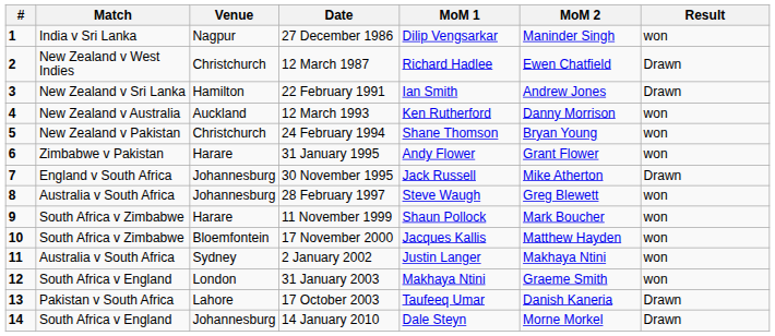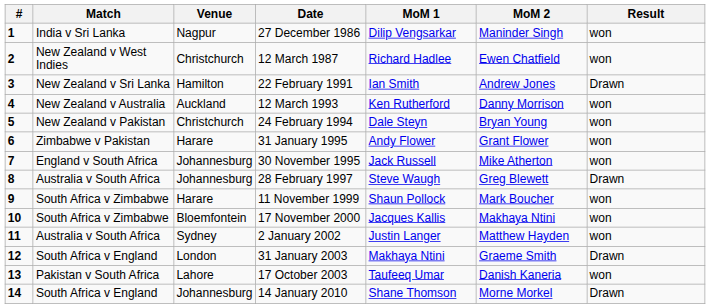 <table class="wikitable sortable"  style="font-size:100%; margin:auto;"  width:"100%">
 <tr>
 <th style="width:30px;">#</th>
 <th style="width:180px;">Match</th>
 <th style="width:100px;">Venue</th>
 <th style="width:140px;">Date</th>
 <th style="width:140px;">MoM 1</th>
 <th style="width:140px;">MoM 2</th>
 <th style="width:150px;">Result</th>
 </tr>
 <tr>
 <td><strong>1</strong></td>
 <td>India v Sri Lanka</td>
 <td>Nagpur</td>
 <td>27 December 1986</td>
 <td> <a href='#'>Dilip Vengsarkar</a></td>
 <td> <a href='#'>Maninder Singh</a></td>
 <td> won</td>
 </tr>
 <tr>
 <td><strong>2</strong></td>
 <td>New Zealand v West Indies</td>
 <td>Christchurch</td>
 <td>12 March 1987</td>
 <td> <a href='#'>Richard Hadlee</a></td>
 <td> <a href='#'>Ewen Chatfield</a></td>
-<td>Drawn</td>
+<td> won</td>
 </tr>
 <tr>
 <td><strong>3</strong></td>
 <td>New Zealand v Sri Lanka</td>
 <td>Hamilton</td>
 <td>22 February 1991</td>
 <td> <a href='#'>Ian Smith</a></td>
 <td> <a href='#'>Andrew Jones</a></td>
 <td>Drawn</td>
 </tr>
 <tr>
 <td><strong>4</strong></td>
 <td>New Zealand v Australia</td>
 <td>Auckland</td>
 <td>12 March 1993</td>
 <td> <a href='#'>Ken Rutherford</a></td>
 <td> <a href='#'>Danny Morrison</a></td>
 <td> won</td>
 </tr>
 <tr>
 <td><strong>5</strong></td>
 <td>New Zealand v Pakistan</td>
 <td>Christchurch</td>
 <td>24 February 1994</td>
-<td> <a href='#'>Shane Thomson</a></td>
+<td> <a href='#'>Dale Steyn</a></td>
 <td> <a href='#'>Bryan Young</a></td>
 <td> won</td>
 </tr>
 <tr>
 <td><strong>6</strong></td>
 <td>Zimbabwe v Pakistan</td>
 <td>Harare</td>
 <td>31 January 1995</td>
 <td> <a href='#'>Andy Flower</a></td>
 <td> <a href='#'>Grant Flower</a></td>
 <td> won</td>
 </tr>
 <tr>
 <td><strong>7</strong></td>
 <td>England v South Africa</td>
 <td>Johannesburg</td>
 <td>30 November 1995</td>
 <td> <a href='#'>Jack Russell</a></td>
 <td> <a href='#'>Mike Atherton</a></td>
-<td>Drawn</td>
+<td> won</td>
 </tr>
 <tr>
 <td><strong>8</strong></td>
 <td>Australia v South Africa</td>
 <td>Johannesburg</td>
 <td>28 February 1997</td>
 <td> <a href='#'>Steve Waugh</a></td>
 <td> <a href='#'>Greg Blewett</a></td>
-<td> won</td>
+<td>Drawn</td>
 </tr>
 <tr>
 <td><strong>9</strong></td>
 <td>South Africa v Zimbabwe</td>
 <td>Harare</td>
 <td>11 November 1999</td>
 <td> <a href='#'>Shaun Pollock</a></td>
 <td> <a href='#'>Mark Boucher</a></td>
 <td> won</td>
 </tr>
 <tr>
 <td><strong>10</strong></td>
 <td>South Africa v Zimbabwe</td>
 <td>Bloemfontein</td>
 <td>17 November 2000</td>
 <td> <a href='#'>Jacques Kallis</a></td>
-<td> <a href='#'>Matthew Hayden</a></td>
+<td> <a href='#'>Makhaya Ntini</a></td>
 <td> won</td>
 </tr>
 <tr>
 <td><strong>11</strong></td>
 <td>Australia v South Africa</td>
 <td>Sydney</td>
 <td>2 January 2002</td>
 <td> <a href='#'>Justin Langer</a></td>
-<td> <a href='#'>Makhaya Ntini</a></td>
+<td> <a href='#'>Matthew Hayden</a></td>
 <td> won</td>
 </tr>
 <tr>
 <td><strong>12</strong></td>
 <td>South Africa v England</td>
 <td>London</td>
 <td>31 January 2003</td>
 <td> <a href='#'>Makhaya Ntini</a></td>
 <td> <a href='#'>Graeme Smith</a></td>
-<td> won</td>
+<td>Drawn</td>
 </tr>
 <tr>
 <td><strong>13</strong></td>
 <td>Pakistan v South Africa</td>
 <td>Lahore</td>
 <td>17 October 2003</td>
 <td> <a href='#'>Taufeeq Umar</a></td>
 <td> <a href='#'>Danish Kaneria</a></td>
-<td>Drawn</td>
+<td> won</td>
 </tr>
 <tr>
 <td><strong>14</strong></td>
 <td>South Africa v England</td>
 <td>Johannesburg</td>
 <td>14 January 2010</td>
-<td> <a href='#'>Dale Steyn</a></td>
+<td> <a href='#'>Shane Thomson</a></td>
 <td> <a href='#'>Morne Morkel</a></td>
 <td>Drawn</td>
 </tr>
 </table>
